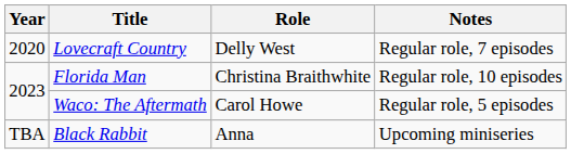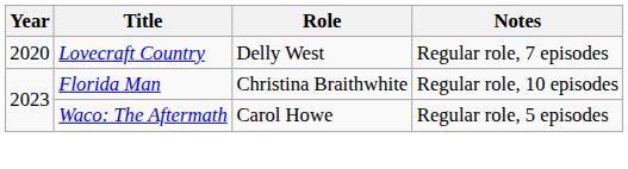 <table class="wikitable sortable">
 <tr>
 <th>Year</th>
 <th>Title</th>
 <th>Role</th>
 <th class="unsortable">Notes</th>
 </tr>
 <tr>
 <td>2020</td>
 <td><em><a href='#'>Lovecraft Country</a></em></td>
 <td>Delly West</td>
 <td>Regular role, 7 episodes</td>
 </tr>
 <tr>
 <td rowspan="2">2023</td>
 <td><em><a href='#'>Florida Man</a></em></td>
 <td>Christina Braithwhite</td>
 <td>Regular role, 10 episodes</td>
 </tr>
 <tr>
 <td><em><a href='#'>Waco: The Aftermath</a></em></td>
 <td>Carol Howe</td>
 <td>Regular role, 5 episodes</td>
 </tr>
-<tr>
-<td>TBA</td>
-<td><em><a href='#'>Black Rabbit</a></em></td>
-<td>Anna</td>
-<td>Upcoming miniseries</td>
-</tr>
 </table>
